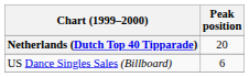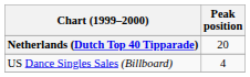 <table class="wikitable sortable plainrowheaders" style="text-align:center">
 <tr>
 <th scope="col">Chart (1999–2000)</th>
 <th scope="col">Peak<br> position</th>
 </tr>
 <tr>
 </tr>
 <tr>
 <th scope="row">Netherlands (<a href='#'>Dutch Top 40 Tipparade</a>)</th>
 <td>20</td>
 </tr>
 <tr>
 </tr>
 <tr>
 </tr>
 <tr>
 </tr>
 <tr>
 </tr>
 <tr>
 <td align="left">US <a href='#'>Dance Singles Sales</a> <em>(Billboard)</em></td>
-<td align="center">6</td>
+<td align="center">4</td>
 </tr>
 <tr>
 </tr>
 </table>
